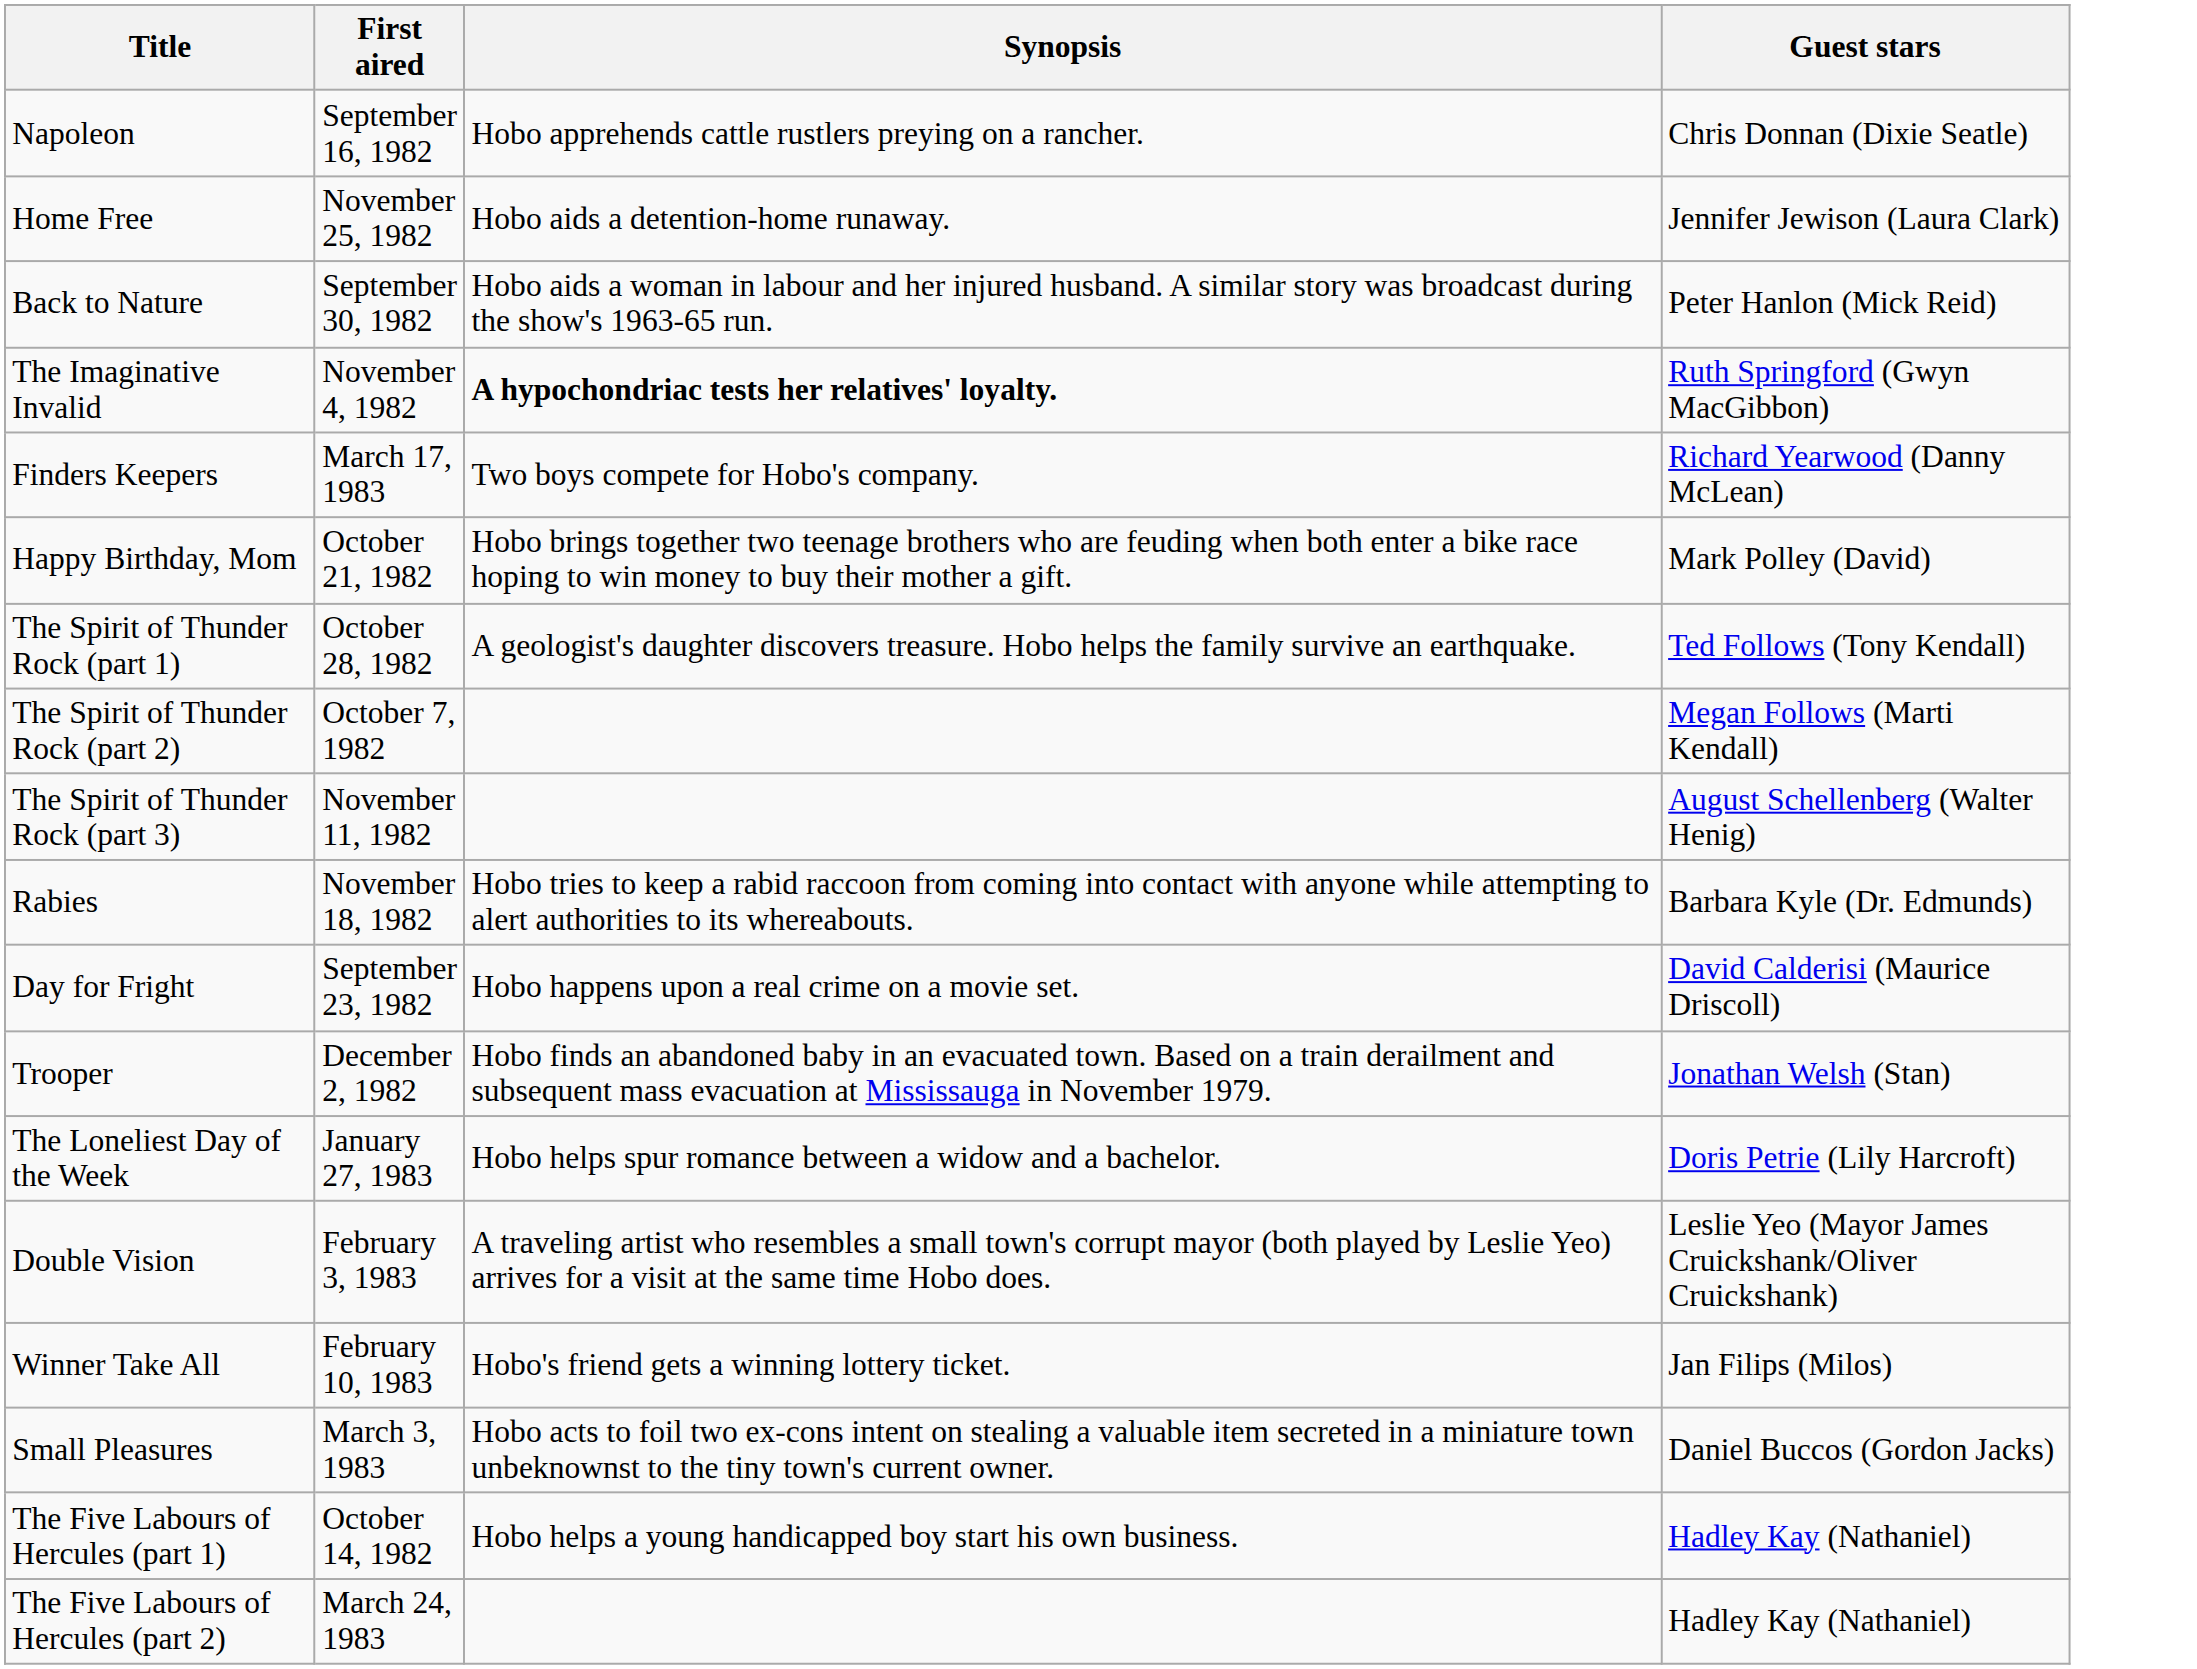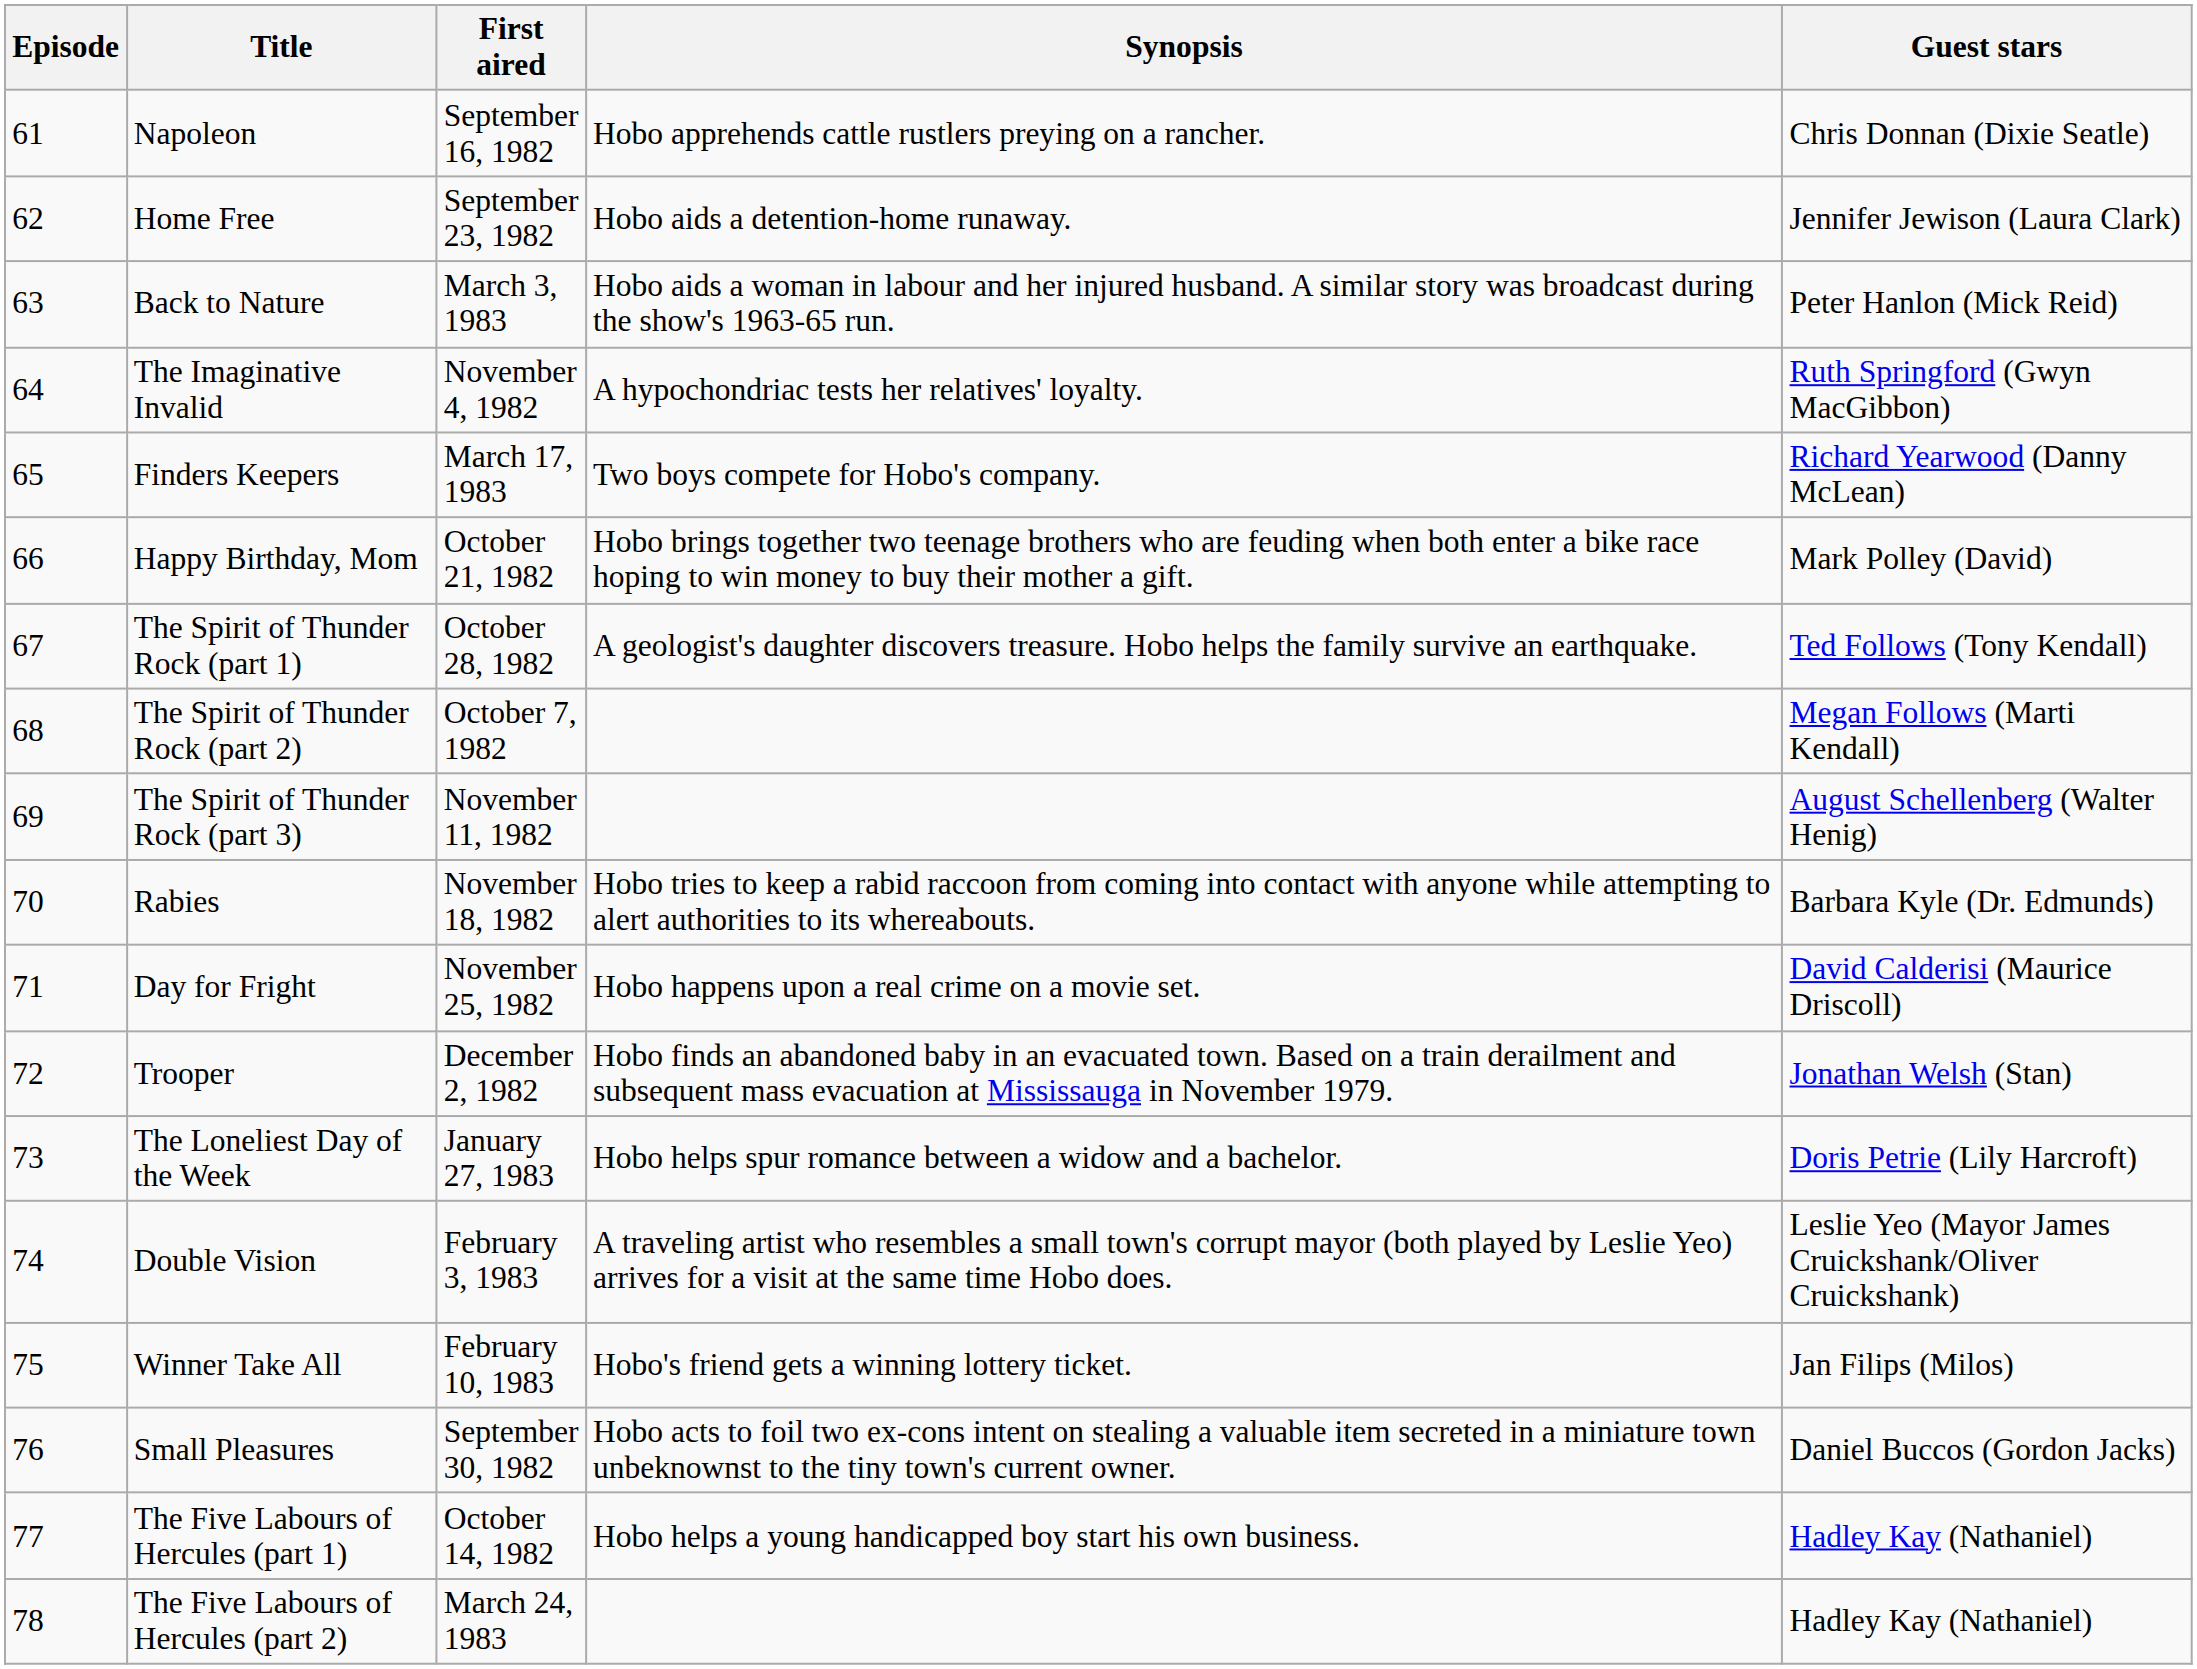 <table class="wikitable">
 <tr>
+<th scope="col" style="width:50px;">Episode</th>
 <th scope="col" style="width:150px;">Title</th>
 <th scope="col" style="width:50px;">First aired</th>
 <th scope="col" style="width:600px;">Synopsis</th>
 <th scope="col" style="width:200px;">Guest stars</th>
 </tr>
 <tr>
+<td>61</td>
 <td>Napoleon</td>
 <td>September 16, 1982</td>
 <td>Hobo apprehends cattle rustlers preying on a rancher.</td>
 <td>Chris Donnan (Dixie Seatle)</td>
 </tr>
 <tr>
+<td>62</td>
 <td>Home Free</td>
-<td>November 25, 1982</td>
+<td>September 23, 1982</td>
 <td>Hobo aids a detention-home runaway.</td>
 <td>Jennifer Jewison (Laura Clark)</td>
 </tr>
 <tr>
+<td>63</td>
 <td>Back to Nature</td>
-<td>September 30, 1982</td>
+<td>March 3, 1983</td>
 <td>Hobo aids a woman in labour and her injured husband. A similar story was broadcast during the show's 1963-65 run.</td>
 <td>Peter Hanlon (Mick Reid)</td>
 </tr>
 <tr>
+<td>64</td>
 <td>The Imaginative Invalid</td>
 <td>November 4, 1982</td>
-<td><strong>A hypochondriac tests her relatives' loyalty.</strong></td>
+<td>A hypochondriac tests her relatives' loyalty.</td>
 <td><a href='#'>Ruth Springford</a> (Gwyn MacGibbon)</td>
 </tr>
 <tr>
+<td>65</td>
 <td>Finders Keepers</td>
 <td>March 17, 1983</td>
 <td>Two boys compete for Hobo's company.</td>
 <td><a href='#'>Richard Yearwood</a> (Danny McLean)</td>
 </tr>
 <tr>
+<td>66</td>
 <td>Happy Birthday, Mom</td>
 <td>October 21, 1982</td>
 <td>Hobo brings together two teenage brothers who are feuding when both enter a bike race hoping to win money to buy their mother a gift.</td>
 <td>Mark Polley (David)</td>
 </tr>
 <tr>
+<td>67</td>
 <td>The Spirit of Thunder Rock (part 1)</td>
 <td>October 28, 1982</td>
 <td>A geologist's daughter discovers treasure. Hobo helps the family survive an earthquake.</td>
 <td><a href='#'>Ted Follows</a> (Tony Kendall)</td>
 </tr>
 <tr>
+<td>68</td>
 <td>The Spirit of Thunder Rock (part 2)</td>
 <td>October 7, 1982</td>
 <td></td>
 <td><a href='#'>Megan Follows</a> (Marti Kendall)</td>
 </tr>
 <tr>
+<td>69</td>
 <td>The Spirit of Thunder Rock (part 3)</td>
 <td>November 11, 1982</td>
 <td></td>
 <td><a href='#'>August Schellenberg</a> (Walter Henig)</td>
 </tr>
 <tr>
+<td>70</td>
 <td>Rabies</td>
 <td>November 18, 1982</td>
 <td>Hobo tries to keep a rabid raccoon from coming into contact with anyone while attempting to alert authorities to its whereabouts.</td>
 <td>Barbara Kyle (Dr. Edmunds)</td>
 </tr>
 <tr>
+<td>71</td>
 <td>Day for Fright</td>
-<td>September 23, 1982</td>
+<td>November 25, 1982</td>
 <td>Hobo happens upon a real crime on a movie set.</td>
 <td><a href='#'>David Calderisi</a> (Maurice Driscoll)</td>
 </tr>
 <tr>
+<td>72</td>
 <td>Trooper</td>
 <td>December 2, 1982</td>
 <td>Hobo finds an abandoned baby in an evacuated town. Based on a train derailment and subsequent mass evacuation at <a href='#'>Mississauga</a> in November 1979.</td>
 <td><a href='#'>Jonathan Welsh</a> (Stan)</td>
 </tr>
 <tr>
+<td>73</td>
 <td>The Loneliest Day of the Week</td>
 <td>January 27, 1983</td>
 <td>Hobo helps spur romance between a widow and a bachelor.</td>
 <td><a href='#'>Doris Petrie</a> (Lily Harcroft)</td>
 </tr>
 <tr>
+<td>74</td>
 <td>Double Vision</td>
 <td>February 3, 1983</td>
 <td>A traveling artist who resembles a small town's corrupt mayor (both played by Leslie Yeo) arrives for a visit at the same time Hobo does.</td>
 <td>Leslie Yeo (Mayor James Cruickshank/Oliver Cruickshank)</td>
 </tr>
 <tr>
+<td>75</td>
 <td>Winner Take All</td>
 <td>February 10, 1983</td>
 <td>Hobo's friend gets a winning lottery ticket.</td>
 <td>Jan Filips (Milos)</td>
 </tr>
 <tr>
+<td>76</td>
 <td>Small Pleasures</td>
-<td>March 3, 1983</td>
+<td>September 30, 1982</td>
 <td>Hobo acts to foil two ex-cons intent on stealing a valuable item secreted in a miniature town unbeknownst to the tiny town's current owner.</td>
 <td>Daniel Buccos (Gordon Jacks)</td>
 </tr>
 <tr>
+<td>77</td>
 <td>The Five Labours of Hercules (part 1)</td>
 <td>October 14, 1982</td>
 <td>Hobo helps a young handicapped boy start his own business.</td>
 <td><a href='#'>Hadley Kay</a> (Nathaniel)</td>
 </tr>
 <tr>
+<td>78</td>
 <td>The Five Labours of Hercules (part 2)</td>
 <td>March 24, 1983</td>
 <td></td>
 <td>Hadley Kay (Nathaniel)</td>
 </tr>
 </table>
